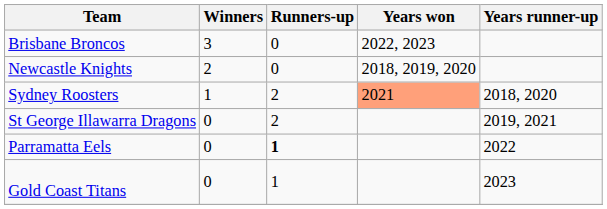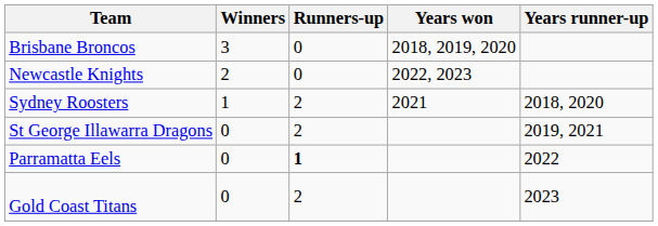 <table class="wikitable sortable">
 <tr>
 <th>Team</th>
 <th>Winners</th>
 <th>Runners-up</th>
 <th>Years won</th>
 <th>Years runner-up</th>
 </tr>
 <tr>
 <td> <a href='#'>Brisbane Broncos</a></td>
 <td>3</td>
 <td>0</td>
-<td>2022, 2023</td>
+<td>2018, 2019, 2020</td>
 <td></td>
 </tr>
 <tr>
 <td> <a href='#'>Newcastle Knights</a></td>
 <td>2</td>
 <td>0</td>
-<td>2018, 2019, 2020</td>
+<td>2022, 2023</td>
 <td></td>
 </tr>
 <tr>
 <td> <a href='#'>Sydney Roosters</a></td>
 <td>1</td>
 <td>2</td>
-<td style="background: lightsalmon;">2021</td>
+<td>2021</td>
 <td>2018, 2020</td>
 </tr>
 <tr>
 <td> <a href='#'>St George Illawarra Dragons</a></td>
 <td>0</td>
 <td>2</td>
 <td></td>
 <td>2019, 2021</td>
 </tr>
 <tr>
 <td> <a href='#'>Parramatta Eels</a></td>
 <td>0</td>
 <td><strong>1</strong></td>
 <td></td>
 <td>2022</td>
 </tr>
 <tr>
 <td><br><a href='#'>Gold Coast Titans</a></td>
 <td>0</td>
-<td>1</td>
+<td>2</td>
 <td></td>
 <td>2023</td>
 </tr>
 <tr>
 </tr>
 </table>
